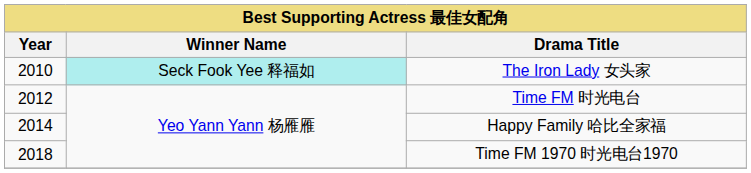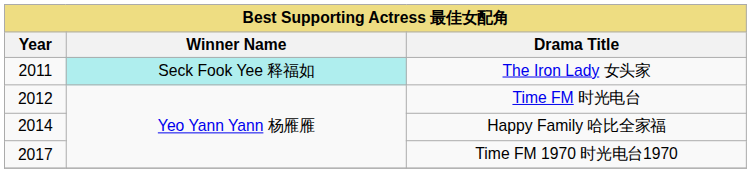 <table class="sortable wikitable" width="60%" cellpadding="5" style="text-align:center">
 <tr>
 <th colspan=4 style="background-color:#EEDD82"><strong>Best Supporting Actress 最佳女配角</strong></th>
 </tr>
 <tr>
 <th width=5%>Year</th>
 <th width="30%">Winner Name</th>
 <th width="30%">Drama Title</th>
 </tr>
 <tr>
-<td>2010</td>
+<td>2011</td>
 <td style="background: paleturquoise;">Seck Fook Yee 释福如</td>
 <td><a href='#'>The Iron Lady</a> 女头家</td>
 </tr>
 <tr>
 <td>2012</td>
 <td rowspan=3><a href='#'>Yeo Yann Yann</a> 杨雁雁</td>
 <td><a href='#'>Time FM</a> 时光电台</td>
 </tr>
 <tr>
 <td>2014</td>
 <td>Happy Family 哈比全家福</td>
 </tr>
 <tr>
-<td>2018</td>
+<td>2017</td>
 <td>Time FM 1970 时光电台1970</td>
 </tr>
 <tr>
 </tr>
 </table>
